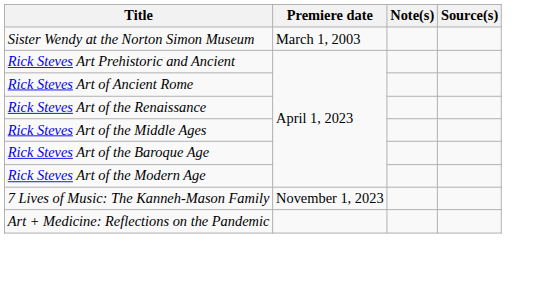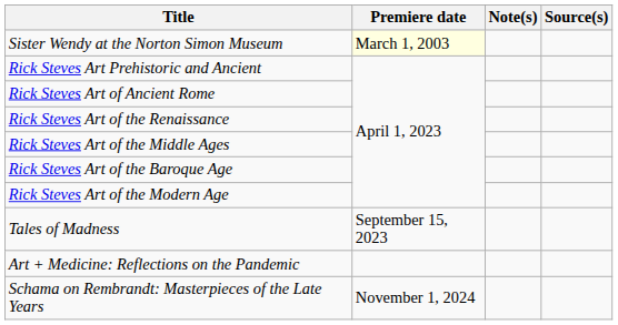 <table class="wikitable sortable">
 <tr>
 <th>Title</th>
 <th>Premiere date</th>
 <th>Note(s)</th>
 <th>Source(s)</th>
 </tr>
 <tr>
 <td><em>Sister Wendy at the Norton Simon Museum</em></td>
-<td>March 1, 2003</td>
+<td style="background: lightyellow;">March 1, 2003</td>
 <td></td>
 <td></td>
 </tr>
 <tr>
 <td><em><a href='#'>Rick Steves</a> Art Prehistoric and Ancient</em></td>
 <td rowspan="6">April 1, 2023</td>
 <td></td>
 <td></td>
 </tr>
 <tr>
 <td><em><a href='#'>Rick Steves</a> Art of Ancient Rome</em></td>
 <td></td>
 <td></td>
 </tr>
 <tr>
 <td><em><a href='#'>Rick Steves</a> Art of the Renaissance</em></td>
 <td></td>
 <td></td>
 </tr>
 <tr>
 <td><em><a href='#'>Rick Steves</a> Art of the Middle Ages</em></td>
 <td></td>
 <td></td>
 </tr>
 <tr>
 <td><em><a href='#'>Rick Steves</a> Art of the Baroque Age</em></td>
 <td></td>
 <td></td>
 </tr>
 <tr>
 <td><em><a href='#'>Rick Steves</a> Art of the Modern Age</em></td>
 <td></td>
 <td></td>
 </tr>
 <tr>
-<td><em>7 Lives of Music: The Kanneh-Mason Family</em></td>
-<td>November 1, 2023</td>
+<td><em>Tales of Madness</em></td>
+<td>September 15, 2023</td>
 <td></td>
 <td></td>
 </tr>
 <tr>
 <td><em>Art + Medicine: Reflections on the Pandemic</em></td>
 <td></td>
 <td></td>
 <td></td>
 </tr>
+<tr>
+<td><em>Schama on Rembrandt: Masterpieces of the Late Years</em></td>
+<td>November 1, 2024</td>
+<td></td>
+<td></td>
+</tr>
 </table>
